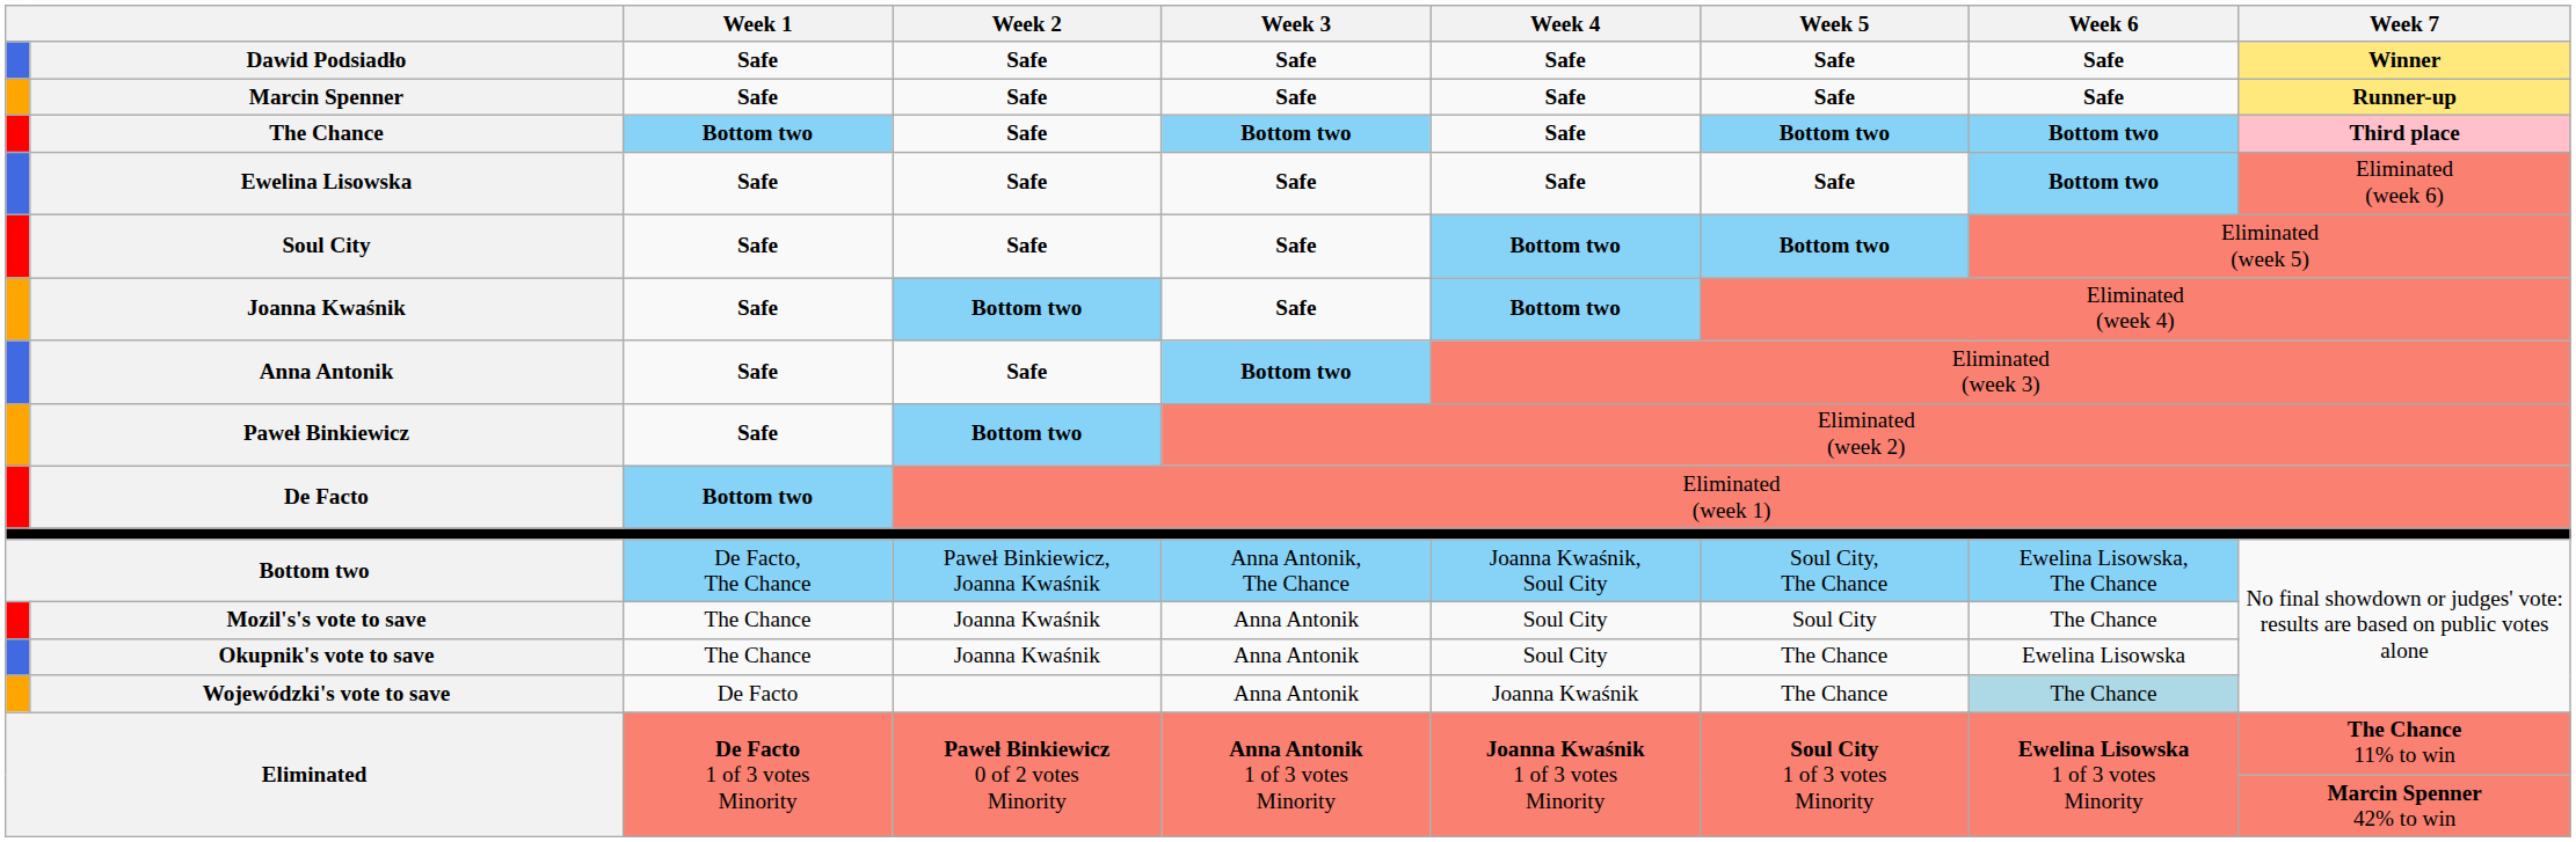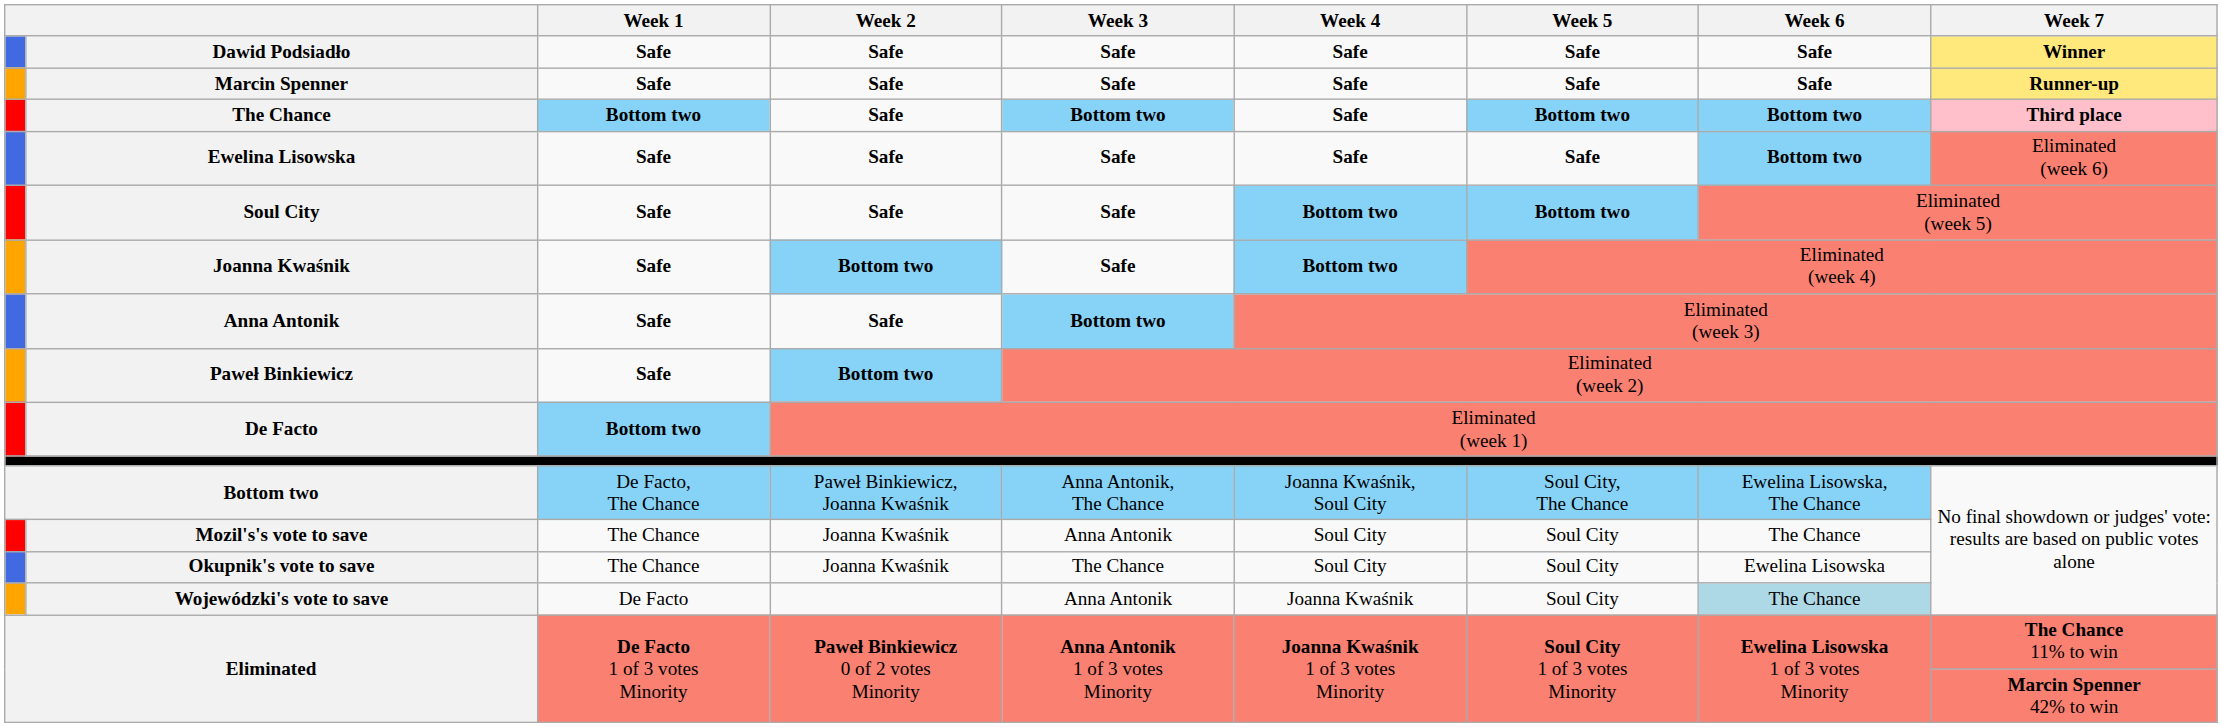 <table class="wikitable" style="text-align:center; font-size:85%">
 <tr>
 <th style="width:19.5%"  colspan=2></th>
 <th style="width:8.5%">Week 1</th>
 <th style="width:8.5%">Week 2</th>
 <th style="width:8.5%">Week 3</th>
 <th style="width:8.5%">Week 4</th>
 <th style="width:8.5%">Week 5</th>
 <th style="width:8.5%">Week 6</th>
 <th style="width:10.5%">Week 7</th>
 </tr>
 <tr>
 <th style="background:#4169E1"></th>
 <th>Dawid Podsiadło</th>
 <td><strong>Safe</strong></td>
 <td><strong>Safe</strong></td>
 <td><strong>Safe</strong></td>
 <td><strong>Safe</strong></td>
 <td><strong>Safe</strong></td>
 <td><strong>Safe</strong></td>
 <td style="background:#FFE87C"><strong>Winner</strong></td>
 </tr>
 <tr>
 <th style="background:#FFA500"></th>
 <th>Marcin Spenner</th>
 <td><strong>Safe</strong></td>
 <td><strong>Safe</strong></td>
 <td><strong>Safe</strong></td>
 <td><strong>Safe</strong></td>
 <td><strong>Safe</strong></td>
 <td><strong>Safe</strong></td>
 <td style="background:#FFE87C"><strong>Runner-up</strong></td>
 </tr>
 <tr>
 <th style="background:#FF0000"></th>
 <th>The Chance</th>
 <td style="background:#87D3F8"><strong>Bottom two</strong></td>
 <td><strong>Safe</strong></td>
 <td style="background:#87D3F8"><strong>Bottom two</strong></td>
 <td><strong>Safe</strong></td>
 <td style="background:#87D3F8"><strong>Bottom two</strong></td>
 <td style="background:#87D3F8"><strong>Bottom two</strong></td>
 <td style="background:pink"><strong>Third place</strong></td>
 </tr>
 <tr>
 <th style="background:#4169E1"></th>
 <th>Ewelina Lisowska</th>
 <td><strong>Safe</strong></td>
 <td><strong>Safe</strong></td>
 <td><strong>Safe</strong></td>
 <td><strong>Safe</strong></td>
 <td><strong>Safe</strong></td>
 <td style="background:#87D3F8"><strong>Bottom two</strong></td>
 <td colspan="1" style=background:salmon>Eliminated<br>(week 6)</td>
 </tr>
 <tr>
 <th style="background:#FF0000"></th>
 <th>Soul City</th>
 <td><strong>Safe</strong></td>
 <td><strong>Safe</strong></td>
 <td><strong>Safe</strong></td>
 <td style="background:#87D3F8"><strong>Bottom two</strong></td>
 <td style="background:#87D3F8"><strong>Bottom two</strong></td>
 <td colspan="2" style=background:salmon>Eliminated<br>(week 5)</td>
 </tr>
 <tr>
 <th style="background:#FFA500"></th>
 <th>Joanna Kwaśnik</th>
 <td><strong>Safe</strong></td>
 <td style="background:#87D3F8"><strong>Bottom two</strong></td>
 <td><strong>Safe</strong></td>
 <td style="background:#87D3F8"><strong>Bottom two</strong></td>
 <td colspan="3" style=background:salmon>Eliminated<br>(week 4)</td>
 </tr>
 <tr>
 <th style="background:#4169E1"></th>
 <th>Anna Antonik</th>
 <td><strong>Safe</strong></td>
 <td><strong>Safe</strong></td>
 <td style="background:#87D3F8"><strong>Bottom two</strong></td>
 <td colspan="4" style=background:salmon>Eliminated<br>(week 3)</td>
 </tr>
 <tr>
 <th style="background:#FFA500"></th>
 <th>Paweł Binkiewicz</th>
 <td><strong>Safe</strong></td>
 <td style="background:#87D3F8"><strong>Bottom two</strong></td>
 <td colspan="5" style=background:salmon>Eliminated<br>(week 2)</td>
 </tr>
 <tr>
 <th style="background:#FF0000"></th>
 <th>De Facto</th>
 <td style="background:#87D3F8"><strong>Bottom two</strong></td>
 <td colspan="6" style=background:salmon>Eliminated<br>(week 1)</td>
 </tr>
 <tr>
 <td style="background:#000000" colspan="10"></td>
 </tr>
 <tr>
 <th colspan=2>Bottom two</th>
 <td style="background:#87D3F8">De Facto,<br>The Chance</td>
 <td style="background:#87D3F8">Paweł Binkiewicz,<br>Joanna Kwaśnik</td>
 <td style="background:#87D3F8">Anna Antonik,<br>The Chance</td>
 <td style="background:#87D3F8">Joanna Kwaśnik,<br>Soul City</td>
 <td style="background:#87D3F8">Soul City,<br>The Chance</td>
 <td style="background:#87D3F8">Ewelina Lisowska,<br>The Chance</td>
 <td rowspan="4">No final showdown or judges' vote: results are based on public votes alone</td>
 </tr>
 <tr>
 <th style="background:#FF0000"></th>
 <th>Mozil's's vote to save</th>
 <td>The Chance</td>
 <td>Joanna Kwaśnik</td>
 <td>Anna Antonik</td>
 <td>Soul City</td>
 <td>Soul City</td>
 <td>The Chance</td>
 </tr>
 <tr>
 <th style="background:#4169E1"></th>
 <th>Okupnik's vote to save</th>
 <td>The Chance</td>
 <td>Joanna Kwaśnik</td>
-<td>Anna Antonik</td>
+<td>The Chance</td>
 <td>Soul City</td>
-<td>The Chance</td>
+<td>Soul City</td>
 <td>Ewelina Lisowska</td>
 </tr>
 <tr>
 <th style="background:#FFA500"></th>
 <th>Wojewódzki's vote to save</th>
 <td>De Facto</td>
 <td></td>
 <td>Anna Antonik</td>
 <td>Joanna Kwaśnik</td>
-<td>The Chance</td>
+<td>Soul City</td>
 <td style="background: lightblue;">The Chance</td>
 </tr>
 <tr>
 <th colspan=2 rowspan=3>Eliminated</th>
 <td rowspan="2" style=background:salmon><strong>De Facto</strong><br>1 of 3 votes<br>Minority</td>
 <td rowspan="2" style=background:salmon><strong>Paweł Binkiewicz</strong><br>0 of 2 votes<br>Minority</td>
 <td rowspan="2" style=background:salmon><strong>Anna Antonik</strong><br>1 of 3 votes<br>Minority</td>
 <td rowspan="2" style=background:salmon><strong>Joanna Kwaśnik</strong><br>1 of 3 votes<br>Minority</td>
 <td rowspan="2" style=background:salmon><strong>Soul City</strong><br>1 of 3 votes<br>Minority</td>
 <td rowspan="2" style=background:salmon><strong>Ewelina Lisowska</strong><br>1 of 3 votes<br>Minority</td>
 <td style=background:salmon><strong>The Chance</strong><br>11% to win</td>
 </tr>
 <tr>
 <td style=background:salmon><strong>Marcin Spenner</strong><br>42% to win</td>
 </tr>
 </table>
